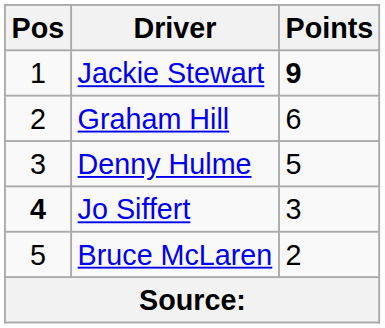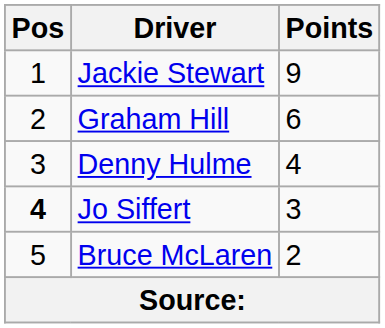 <table class="wikitable" style="font-size: 95%;">
 <tr>
 <th>Pos</th>
 <th>Driver</th>
 <th>Points</th>
 </tr>
 <tr>
 <td align="center">1</td>
 <td> <a href='#'>Jackie Stewart</a></td>
-<td align="left"><strong>9</strong></td>
+<td align="left">9</td>
 </tr>
 <tr>
 <td align="center">2</td>
 <td> <a href='#'>Graham Hill</a></td>
 <td align="left">6</td>
 </tr>
 <tr>
 <td align="center">3</td>
 <td> <a href='#'>Denny Hulme</a></td>
-<td align="left">5</td>
+<td align="left">4</td>
 </tr>
 <tr>
 <td align="center"><strong>4</strong></td>
 <td> <a href='#'>Jo Siffert</a></td>
 <td align="left">3</td>
 </tr>
 <tr>
 <td align="center">5</td>
 <td> <a href='#'>Bruce McLaren</a></td>
 <td align="left">2</td>
 </tr>
 <tr>
 <th colspan=4>Source: </th>
 </tr>
 </table>
